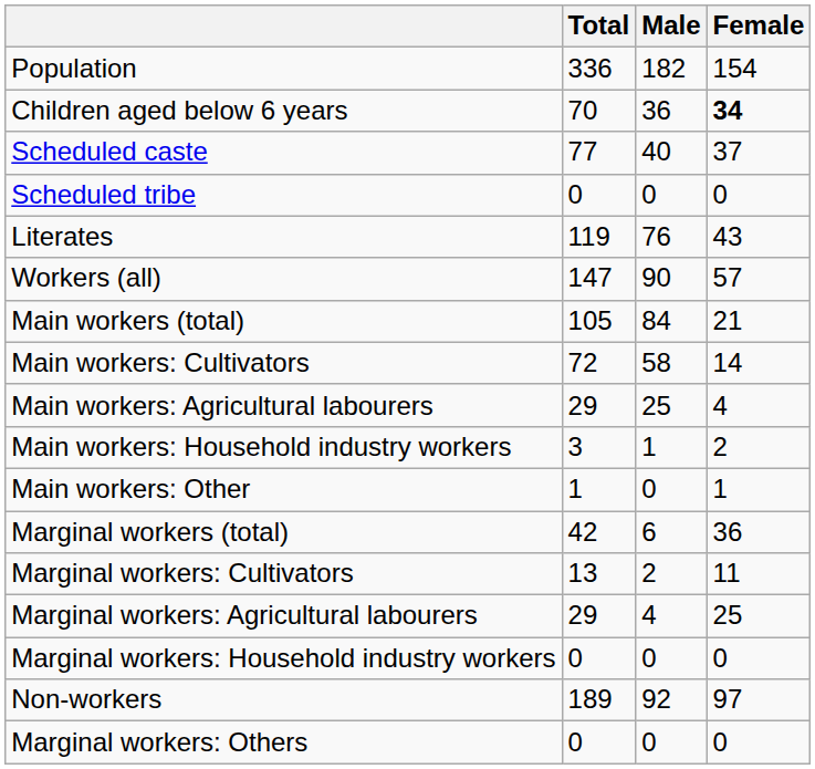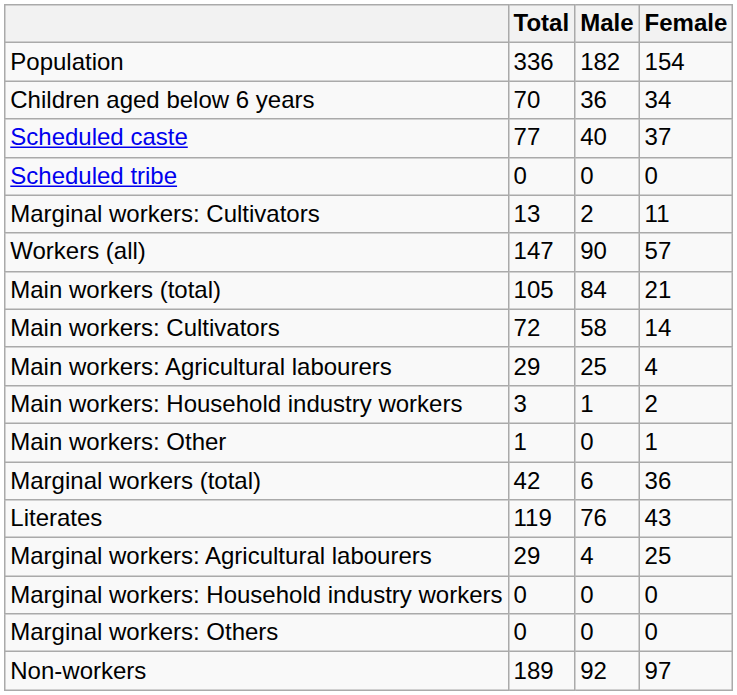 <table class="wikitable sortable">
 <tr>
 <th></th>
 <th>Total</th>
 <th>Male</th>
 <th>Female</th>
 </tr>
 <tr>
 <td>Population</td>
 <td>336</td>
 <td>182</td>
 <td>154</td>
 </tr>
 <tr>
 <td>Children aged below 6 years</td>
 <td>70</td>
 <td>36</td>
-<td><strong>34</strong></td>
+<td>34</td>
 </tr>
 <tr>
 <td><a href='#'>Scheduled caste</a></td>
 <td>77</td>
 <td>40</td>
 <td>37</td>
 </tr>
 <tr>
 <td><a href='#'>Scheduled tribe</a></td>
 <td>0</td>
 <td>0</td>
 <td>0</td>
 </tr>
 <tr>
-<td>Literates</td>
-<td>119</td>
-<td>76</td>
-<td>43</td>
+<td>Marginal workers: Cultivators</td>
+<td>13</td>
+<td>2</td>
+<td>11</td>
 </tr>
 <tr>
 <td>Workers (all)</td>
 <td>147</td>
 <td>90</td>
 <td>57</td>
 </tr>
 <tr>
 <td>Main workers (total)</td>
 <td>105</td>
 <td>84</td>
 <td>21</td>
 </tr>
 <tr>
 <td>Main workers: Cultivators</td>
 <td>72</td>
 <td>58</td>
 <td>14</td>
 </tr>
 <tr>
 <td>Main workers: Agricultural labourers</td>
 <td>29</td>
 <td>25</td>
 <td>4</td>
 </tr>
 <tr>
 <td>Main workers: Household industry workers</td>
 <td>3</td>
 <td>1</td>
 <td>2</td>
 </tr>
 <tr>
 <td>Main workers: Other</td>
 <td>1</td>
 <td>0</td>
 <td>1</td>
 </tr>
 <tr>
 <td>Marginal workers (total)</td>
 <td>42</td>
 <td>6</td>
 <td>36</td>
 </tr>
 <tr>
-<td>Marginal workers: Cultivators</td>
-<td>13</td>
-<td>2</td>
-<td>11</td>
+<td>Literates</td>
+<td>119</td>
+<td>76</td>
+<td>43</td>
 </tr>
 <tr>
 <td>Marginal workers: Agricultural labourers</td>
 <td>29</td>
 <td>4</td>
 <td>25</td>
 </tr>
 <tr>
 <td>Marginal workers: Household industry workers</td>
 <td>0</td>
 <td>0</td>
 <td>0</td>
 </tr>
 <tr>
+<td>Marginal workers: Others</td>
+<td>0</td>
+<td>0</td>
+<td>0</td>
+</tr>
+<tr>
 <td>Non-workers</td>
 <td>189</td>
 <td>92</td>
 <td>97</td>
 </tr>
-<tr>
-<td>Marginal workers: Others</td>
-<td>0</td>
-<td>0</td>
-<td>0</td>
-</tr>
 </table>
